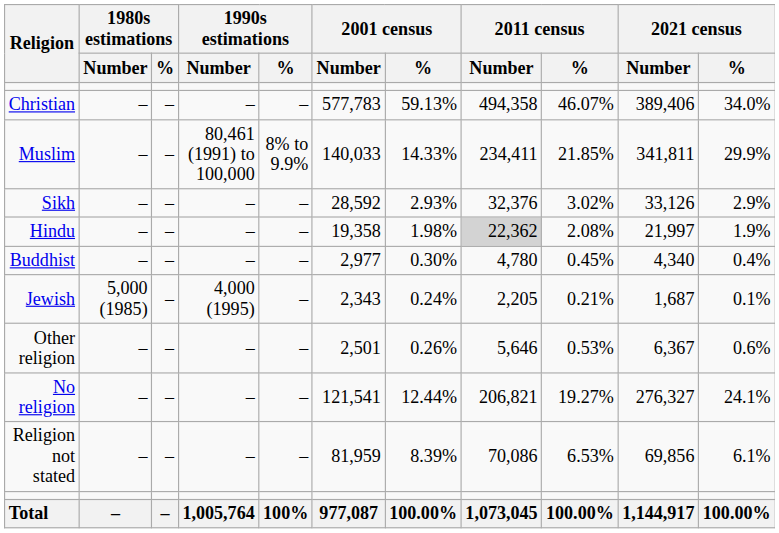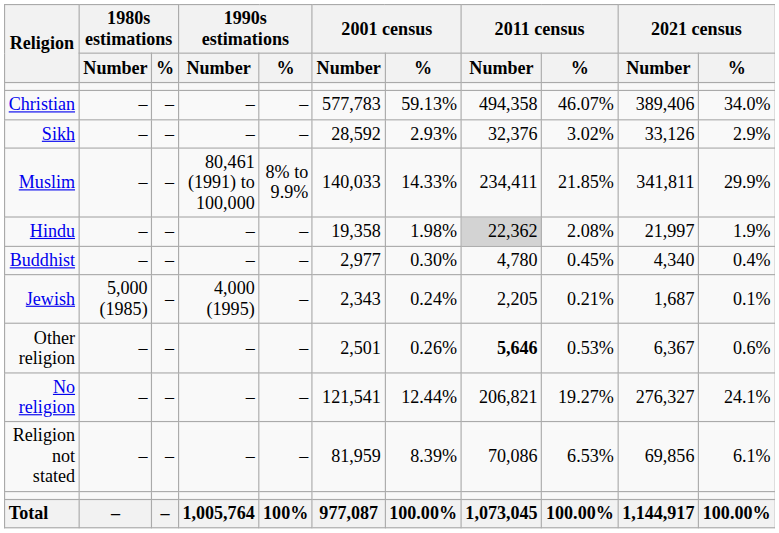 <table class="wikitable sortable" style="text-align:right">
 <tr>
 <th rowspan="2">Religion</th>
 <th colspan="2">1980s estimations</th>
 <th colspan="2">1990s estimations</th>
 <th colspan="2">2001 census</th>
 <th colspan="2">2011 census</th>
 <th colspan="2">2021 census</th>
 </tr>
 <tr>
 <th>Number</th>
 <th>%</th>
 <th>Number</th>
 <th>%</th>
 <th>Number</th>
 <th>%</th>
 <th>Number</th>
 <th>%</th>
 <th>Number</th>
 <th>%</th>
 </tr>
 <tr>
 <td></td>
 <td></td>
 <td></td>
 <td></td>
 <td></td>
 <td></td>
 <td></td>
 <td></td>
 <td></td>
 <td></td>
 <td></td>
 </tr>
 <tr>
 <td><a href='#'>Christian</a></td>
 <td>–</td>
 <td>–</td>
 <td>–</td>
 <td>–</td>
 <td>577,783</td>
 <td>59.13%</td>
 <td>494,358</td>
 <td>46.07%</td>
 <td>389,406</td>
 <td>34.0%</td>
 </tr>
 <tr>
+<td><a href='#'>Sikh</a></td>
+<td>–</td>
+<td>–</td>
+<td>–</td>
+<td>–</td>
+<td>28,592</td>
+<td>2.93%</td>
+<td>32,376</td>
+<td>3.02%</td>
+<td>33,126</td>
+<td>2.9%</td>
+</tr>
+<tr>
 <td><a href='#'>Muslim</a></td>
 <td>–</td>
 <td>–</td>
 <td>80,461 (1991) to 100,000</td>
 <td>8% to 9.9%</td>
 <td>140,033</td>
 <td>14.33%</td>
 <td>234,411</td>
 <td>21.85%</td>
 <td>341,811</td>
 <td>29.9%</td>
-</tr>
-<tr>
-<td><a href='#'>Sikh</a></td>
-<td>–</td>
-<td>–</td>
-<td>–</td>
-<td>–</td>
-<td>28,592</td>
-<td>2.93%</td>
-<td>32,376</td>
-<td>3.02%</td>
-<td>33,126</td>
-<td>2.9%</td>
 </tr>
 <tr>
 <td><a href='#'>Hindu</a></td>
 <td>–</td>
 <td>–</td>
 <td>–</td>
 <td>–</td>
 <td>19,358</td>
 <td>1.98%</td>
 <td style="background: lightgrey;">22,362</td>
 <td>2.08%</td>
 <td>21,997</td>
 <td>1.9%</td>
 </tr>
 <tr>
 <td><a href='#'>Buddhist</a></td>
 <td>–</td>
 <td>–</td>
 <td>–</td>
 <td>–</td>
 <td>2,977</td>
 <td>0.30%</td>
 <td>4,780</td>
 <td>0.45%</td>
 <td>4,340</td>
 <td>0.4%</td>
 </tr>
 <tr>
 <td><a href='#'>Jewish</a></td>
 <td>5,000 (1985)</td>
 <td>–</td>
 <td>4,000 (1995)</td>
 <td>–</td>
 <td>2,343</td>
 <td>0.24%</td>
 <td>2,205</td>
 <td>0.21%</td>
 <td>1,687</td>
 <td>0.1%</td>
 </tr>
 <tr>
 <td>Other religion</td>
 <td>–</td>
 <td>–</td>
 <td>–</td>
 <td>–</td>
 <td>2,501</td>
 <td>0.26%</td>
-<td>5,646</td>
+<td><strong>5,646</strong></td>
 <td>0.53%</td>
 <td>6,367</td>
 <td>0.6%</td>
 </tr>
 <tr>
 <td><a href='#'>No religion</a></td>
 <td>–</td>
 <td>–</td>
 <td>–</td>
 <td>–</td>
 <td>121,541</td>
 <td>12.44%</td>
 <td>206,821</td>
 <td>19.27%</td>
 <td>276,327</td>
 <td>24.1%</td>
 </tr>
 <tr>
 <td>Religion not stated</td>
 <td>–</td>
 <td>–</td>
 <td>–</td>
 <td>–</td>
 <td>81,959</td>
 <td>8.39%</td>
 <td>70,086</td>
 <td>6.53%</td>
 <td>69,856</td>
 <td>6.1%</td>
 </tr>
 <tr>
 <td></td>
 <td></td>
 <td></td>
 <td></td>
 <td></td>
 <td></td>
 <td></td>
 <td></td>
 <td></td>
 <td></td>
 <td></td>
 </tr>
 <tr>
 <th style="text-align:left">Total</th>
 <th>–</th>
 <th>–</th>
 <th>1,005,764</th>
 <th>100%</th>
 <th>977,087</th>
 <th>100.00%</th>
 <th>1,073,045</th>
 <th>100.00%</th>
 <th>1,144,917</th>
 <th>100.00%</th>
 </tr>
 </table>
